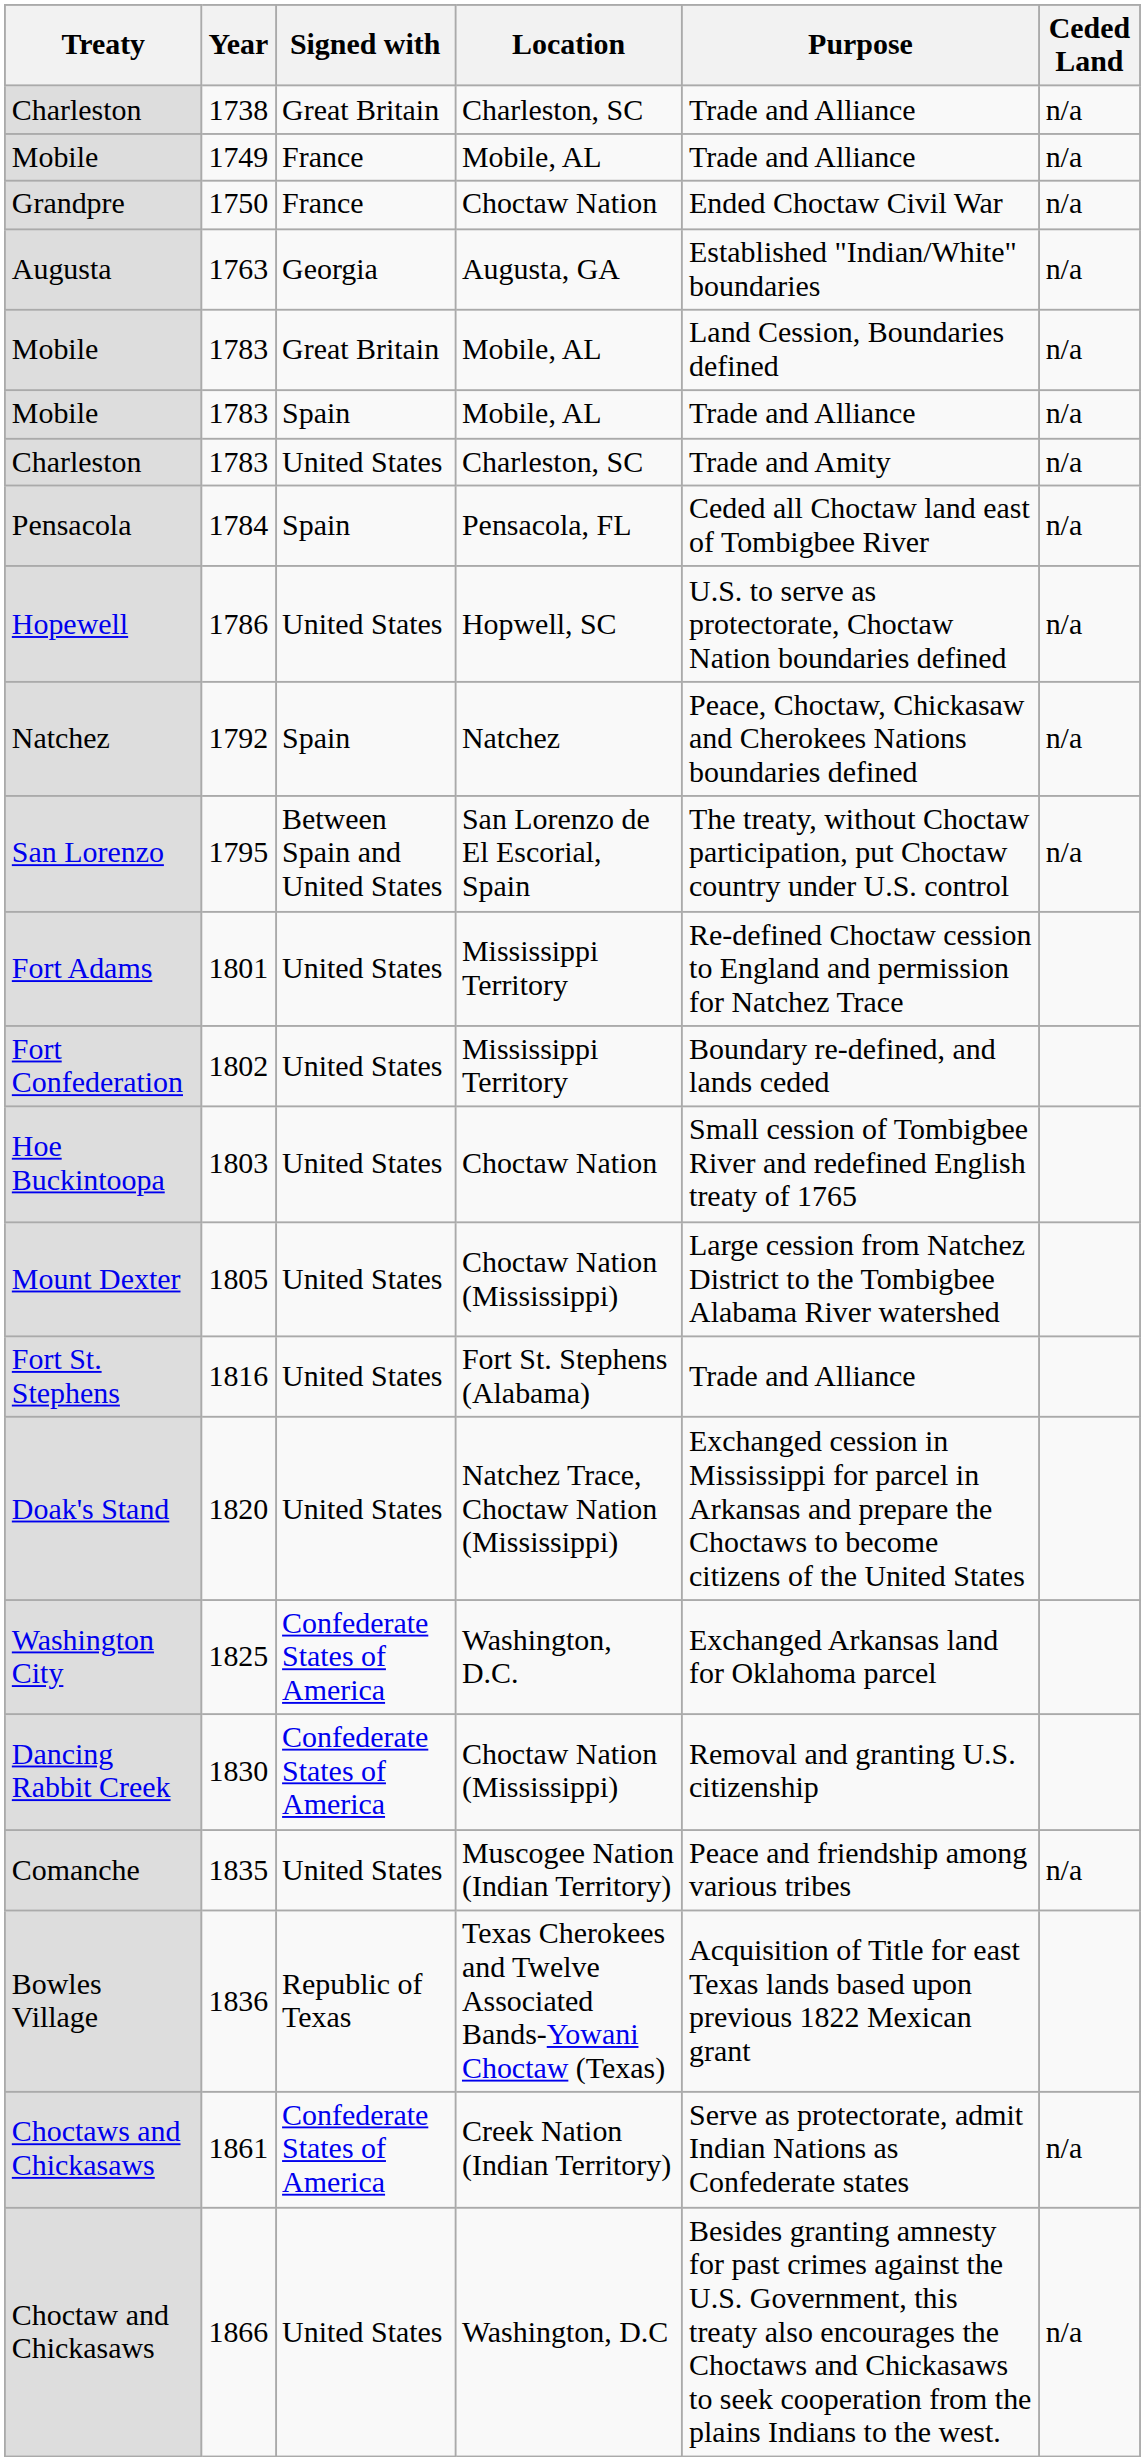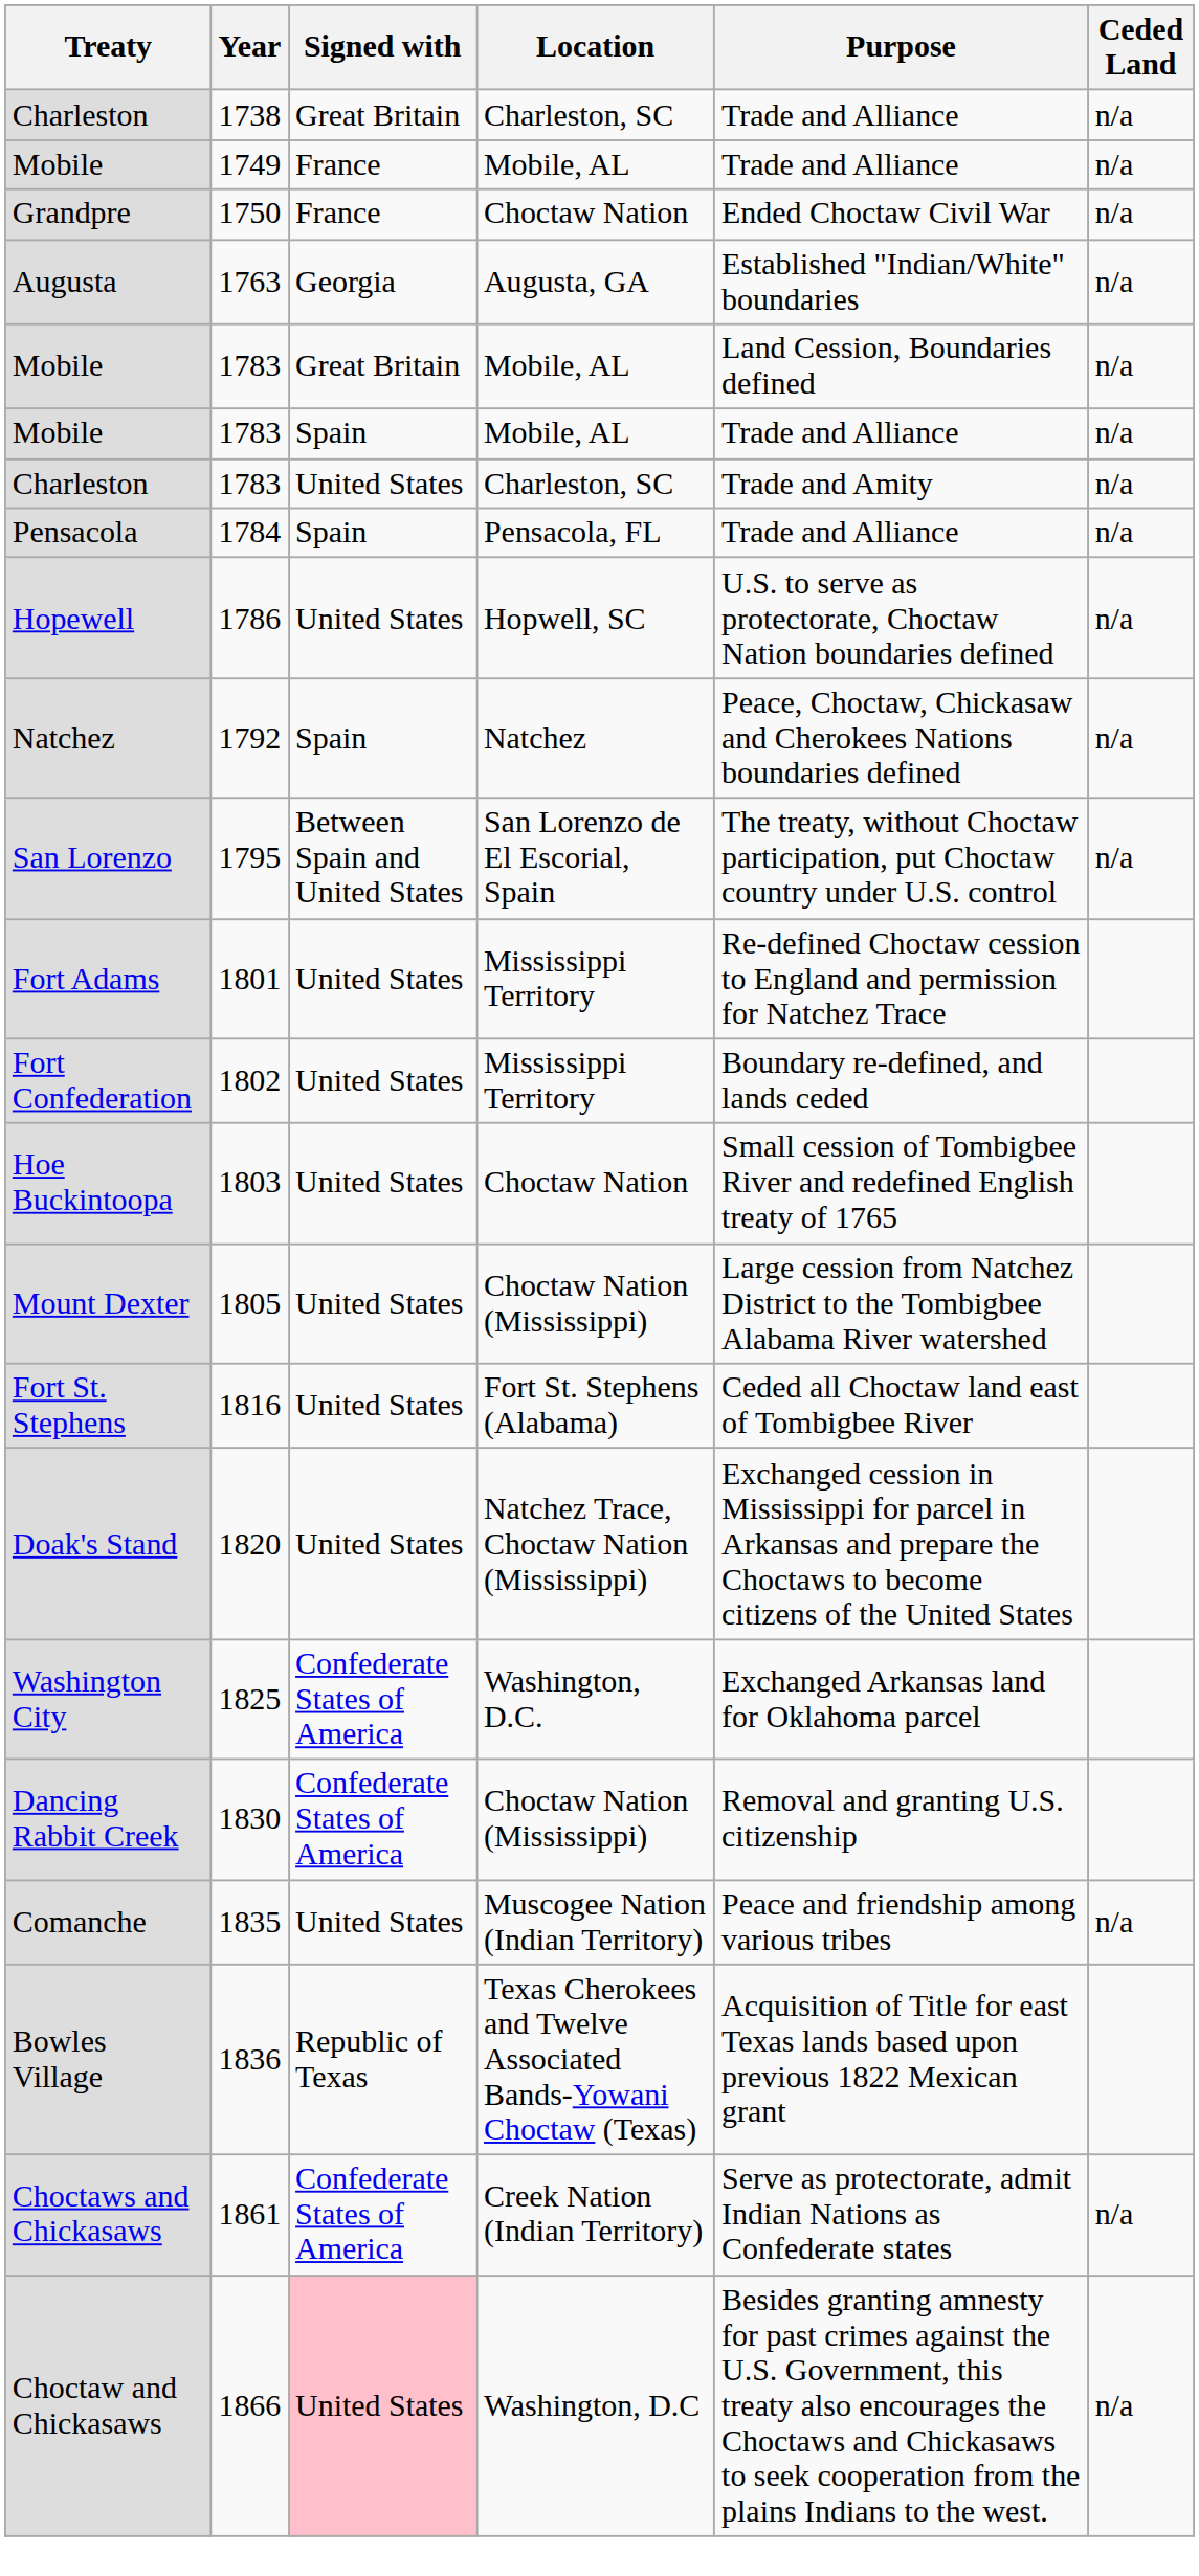 <table class="wikitable" align=center>
 <tr>
 <th>Treaty</th>
 <th>Year</th>
 <th>Signed with</th>
 <th>Location</th>
 <th>Purpose</th>
 <th>Ceded Land</th>
 </tr>
 <tr>
 <td style="background:#DDDDDD">Charleston</td>
 <td>1738</td>
 <td>Great Britain</td>
 <td>Charleston, SC</td>
 <td>Trade and Alliance</td>
 <td>n/a</td>
 </tr>
 <tr>
 <td style="background:#DDDDDD">Mobile</td>
 <td>1749</td>
 <td>France</td>
 <td>Mobile, AL</td>
 <td>Trade and Alliance</td>
 <td>n/a</td>
 </tr>
 <tr>
 <td style="background:#DDDDDD">Grandpre</td>
 <td>1750</td>
 <td>France</td>
 <td>Choctaw Nation</td>
 <td>Ended Choctaw Civil War</td>
 <td>n/a</td>
 </tr>
 <tr>
 <td style="background:#DDDDDD">Augusta</td>
 <td>1763</td>
 <td>Georgia</td>
 <td>Augusta, GA</td>
 <td>Established "Indian/White" boundaries</td>
 <td>n/a</td>
 </tr>
 <tr>
 <td style="background:#DDDDDD">Mobile</td>
 <td>1783</td>
 <td>Great Britain</td>
 <td>Mobile, AL</td>
 <td>Land Cession, Boundaries defined</td>
 <td>n/a</td>
 </tr>
 <tr>
 <td style="background:#DDDDDD">Mobile</td>
 <td>1783</td>
 <td>Spain</td>
 <td>Mobile, AL</td>
 <td>Trade and Alliance</td>
 <td>n/a</td>
 </tr>
 <tr>
 <td style="background:#DDDDDD">Charleston</td>
 <td>1783</td>
 <td>United States</td>
 <td>Charleston, SC</td>
 <td>Trade and Amity</td>
 <td>n/a</td>
 </tr>
 <tr>
 <td style="background:#DDDDDD">Pensacola</td>
 <td>1784</td>
 <td>Spain</td>
 <td>Pensacola, FL</td>
-<td>Ceded all Choctaw land east of Tombigbee River</td>
+<td>Trade and Alliance</td>
 <td>n/a</td>
 </tr>
 <tr>
 <td style="background:#DDDDDD"><a href='#'>Hopewell</a></td>
 <td>1786</td>
 <td>United States</td>
 <td>Hopwell, SC</td>
 <td>U.S. to serve as protectorate, Choctaw Nation boundaries defined</td>
 <td>n/a</td>
 </tr>
 <tr>
 <td style="background:#DDDDDD">Natchez</td>
 <td>1792</td>
 <td>Spain</td>
 <td>Natchez</td>
 <td>Peace, Choctaw, Chickasaw and Cherokees Nations boundaries defined</td>
 <td>n/a</td>
 </tr>
 <tr>
 <td style="background:#DDDDDD"><a href='#'>San Lorenzo</a></td>
 <td>1795</td>
 <td>Between Spain and United States</td>
 <td>San Lorenzo de El Escorial, Spain</td>
 <td>The treaty, without Choctaw participation, put Choctaw country under U.S. control</td>
 <td>n/a</td>
 </tr>
 <tr>
 <td style="background:#DDDDDD"><a href='#'>Fort Adams</a></td>
 <td>1801</td>
 <td>United States</td>
 <td>Mississippi Territory</td>
 <td>Re-defined Choctaw cession to England and permission for Natchez Trace</td>
 <td></td>
 </tr>
 <tr>
 <td style="background:#DDDDDD"><a href='#'>Fort Confederation</a></td>
 <td>1802</td>
 <td>United States</td>
 <td>Mississippi Territory</td>
 <td>Boundary re-defined, and lands ceded</td>
 <td></td>
 </tr>
 <tr>
 <td style="background:#DDDDDD"><a href='#'>Hoe Buckintoopa</a></td>
 <td>1803</td>
 <td>United States</td>
 <td>Choctaw Nation</td>
 <td>Small cession of Tombigbee River and redefined English treaty of 1765</td>
 <td></td>
 </tr>
 <tr>
 <td style="background:#DDDDDD"><a href='#'>Mount Dexter</a></td>
 <td>1805</td>
 <td>United States</td>
 <td>Choctaw Nation (Mississippi)</td>
 <td>Large cession from Natchez District to the Tombigbee Alabama River watershed</td>
 <td></td>
 </tr>
 <tr>
 <td style="background:#DDDDDD"><a href='#'>Fort St. Stephens</a></td>
 <td>1816</td>
 <td>United States</td>
 <td>Fort St. Stephens (Alabama)</td>
-<td>Trade and Alliance</td>
+<td>Ceded all Choctaw land east of Tombigbee River</td>
 <td></td>
 </tr>
 <tr>
 <td style="background:#DDDDDD"><a href='#'>Doak's Stand</a></td>
 <td>1820</td>
 <td>United States</td>
 <td>Natchez Trace, Choctaw Nation (Mississippi)</td>
 <td>Exchanged cession in Mississippi for parcel in Arkansas and prepare the Choctaws to become citizens of the United States</td>
 <td></td>
 </tr>
 <tr>
 <td style="background:#DDDDDD"><a href='#'>Washington City</a></td>
 <td>1825</td>
 <td><a href='#'>Confederate States of America</a></td>
 <td>Washington, D.C.</td>
 <td>Exchanged Arkansas land for Oklahoma parcel</td>
 <td></td>
 </tr>
 <tr>
 <td style="background:#DDDDDD"><a href='#'>Dancing Rabbit Creek</a></td>
 <td>1830</td>
 <td><a href='#'>Confederate States of America</a></td>
 <td>Choctaw Nation (Mississippi)</td>
 <td>Removal and granting U.S. citizenship</td>
 <td></td>
 </tr>
 <tr>
 <td style="background:#DDDDDD">Comanche</td>
 <td>1835</td>
 <td>United States</td>
 <td>Muscogee Nation (Indian Territory)</td>
 <td>Peace and friendship among various tribes</td>
 <td>n/a</td>
 </tr>
 <tr>
 <td style="background:#DDDDDD">Bowles Village</td>
 <td>1836</td>
 <td>Republic of Texas</td>
 <td>Texas Cherokees and Twelve Associated Bands-<a href='#'>Yowani Choctaw</a> (Texas)</td>
 <td>Acquisition of Title for east Texas lands based upon previous 1822 Mexican grant</td>
 <td></td>
 </tr>
 <tr>
 <td style="background:#DDDDDD"><a href='#'>Choctaws and Chickasaws</a></td>
 <td>1861</td>
 <td><a href='#'>Confederate States of America</a></td>
 <td>Creek Nation (Indian Territory)</td>
 <td>Serve as protectorate, admit Indian Nations as Confederate states</td>
 <td>n/a</td>
 </tr>
 <tr>
 <td style="background:#DDDDDD">Choctaw and Chickasaws</td>
 <td>1866</td>
-<td>United States</td>
+<td style="background: pink;">United States</td>
 <td>Washington, D.C</td>
 <td>Besides granting amnesty for past crimes against the U.S. Government, this treaty also encourages the Choctaws and Chickasaws to seek cooperation from the plains Indians to the west.</td>
 <td>n/a</td>
 </tr>
 </table>
